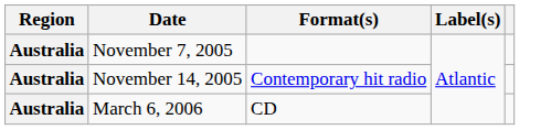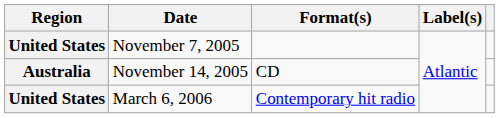 <table class="wikitable plainrowheaders">
 <tr>
 <th scope="col">Region</th>
 <th scope="col">Date</th>
 <th scope="col">Format(s)</th>
 <th scope="col">Label(s)</th>
 <th scope="col"></th>
 </tr>
 <tr>
-<th scope="row">Australia</th>
+<th scope="row">United States</th>
 <td>November 7, 2005</td>
 <td></td>
 <td rowspan="3"><a href='#'>Atlantic</a></td>
 <td></td>
 </tr>
 <tr>
 <th scope="row">Australia</th>
 <td>November 14, 2005</td>
+<td>CD</td>
+<td></td>
+</tr>
+<tr>
+<th scope="row">United States</th>
+<td>March 6, 2006</td>
 <td><a href='#'>Contemporary hit radio</a></td>
 <td></td>
 </tr>
-<tr>
-<th scope="row">Australia</th>
-<td>March 6, 2006</td>
-<td>CD</td>
-<td></td>
-</tr>
 </table>
